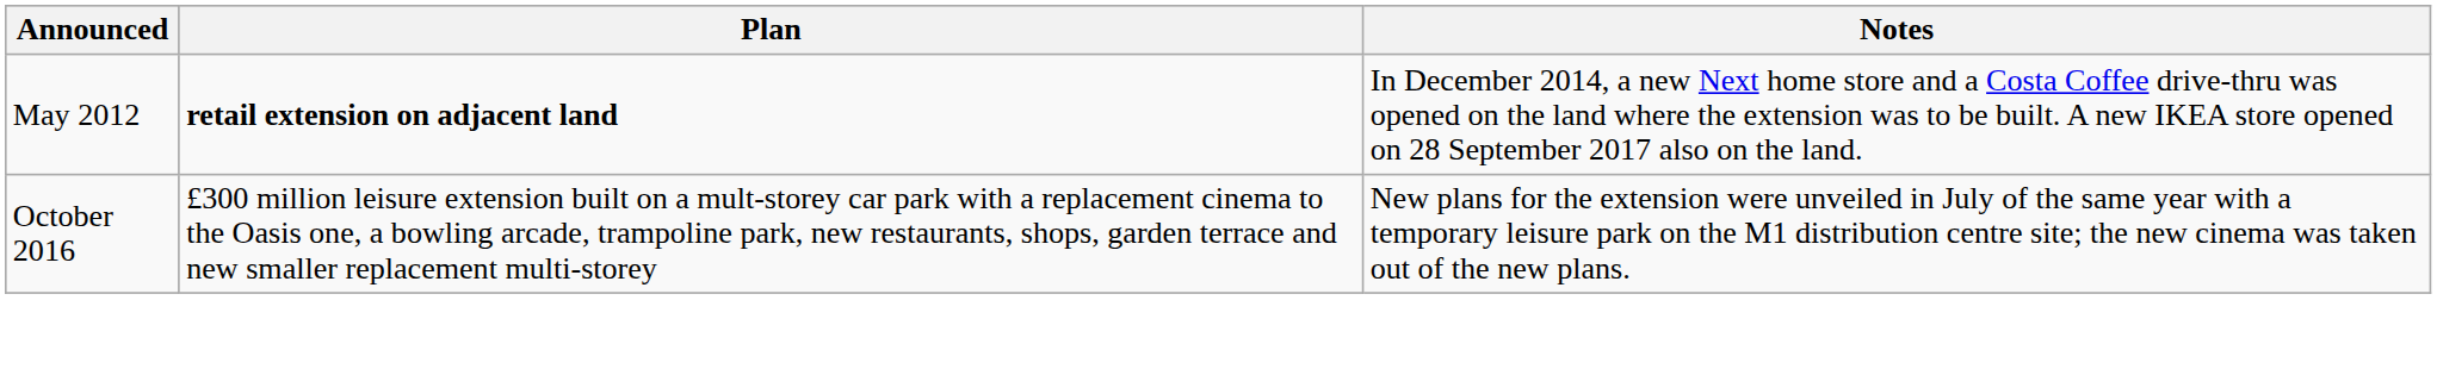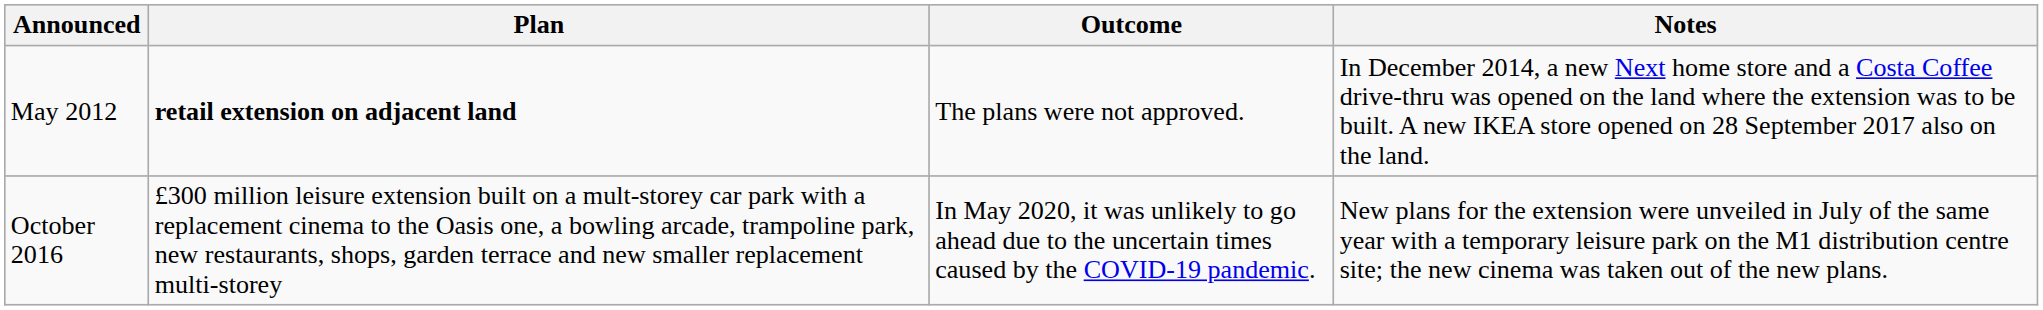 <table class="wikitable">
 <tr>
 <th>Announced</th>
 <th>Plan</th>
+<th>Outcome</th>
 <th>Notes</th>
 </tr>
 <tr>
 <td>May 2012</td>
 <td><strong> retail extension on adjacent land</strong></td>
+<td>The plans were not approved.</td>
 <td>In December 2014, a new <a href='#'>Next</a> home store and a <a href='#'>Costa Coffee</a> drive-thru was opened on the land where the extension was to be built. A new IKEA store opened on 28 September 2017 also on the land.</td>
 </tr>
 <tr>
 <td>October 2016</td>
 <td>£300 million leisure extension built on a mult-storey car park with a replacement cinema to the Oasis one, a bowling arcade, trampoline park, new restaurants, shops, garden terrace and new smaller replacement multi-storey</td>
+<td>In May 2020, it was unlikely to go ahead due to the uncertain times caused by the <a href='#'>COVID-19 pandemic</a>.</td>
 <td>New plans for the extension were unveiled in July of the same year with a temporary leisure park on the M1 distribution centre site; the new cinema was taken out of the new plans.</td>
 </tr>
 </table>
